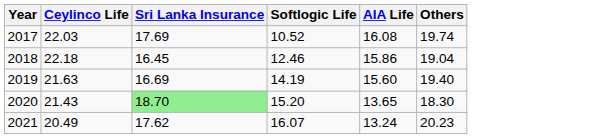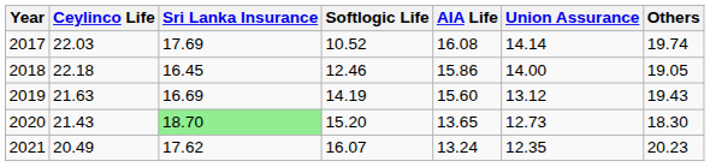 <table class="wikitable">
 <tr>
 <th>Year</th>
 <th><a href='#'>Ceylinco</a> Life</th>
 <th><a href='#'>Sri Lanka Insurance</a></th>
 <th>Softlogic Life</th>
 <th><a href='#'>AIA</a> Life</th>
+<th><a href='#'>Union Assurance</a></th>
 <th>Others</th>
 </tr>
 <tr>
 <td>2017</td>
 <td>22.03</td>
 <td>17.69</td>
 <td>10.52</td>
 <td>16.08</td>
+<td>14.14</td>
 <td>19.74</td>
 </tr>
 <tr>
 <td>2018</td>
 <td>22.18</td>
 <td>16.45</td>
 <td>12.46</td>
 <td>15.86</td>
-<td>19.04</td>
+<td>14.00</td>
+<td>19.05</td>
 </tr>
 <tr>
 <td>2019</td>
 <td>21.63</td>
 <td>16.69</td>
 <td>14.19</td>
 <td>15.60</td>
-<td>19.40</td>
+<td>13.12</td>
+<td>19.43</td>
 </tr>
 <tr>
 <td>2020</td>
 <td>21.43</td>
 <td style="background: lightgreen;">18.70</td>
 <td>15.20</td>
 <td>13.65</td>
+<td>12.73</td>
 <td>18.30</td>
 </tr>
 <tr>
 <td>2021</td>
 <td>20.49</td>
 <td>17.62</td>
 <td>16.07</td>
 <td>13.24</td>
+<td>12.35</td>
 <td>20.23</td>
 </tr>
 </table>
